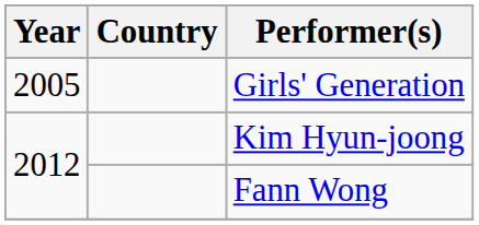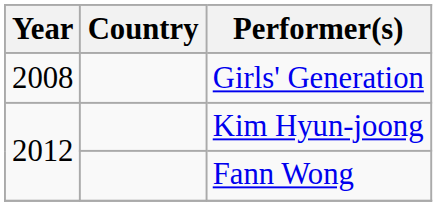 <table class="wikitable">
 <tr>
 <th>Year</th>
 <th>Country</th>
 <th>Performer(s)</th>
 </tr>
 <tr>
-<td>2005</td>
+<td>2008</td>
 <td></td>
 <td><a href='#'>Girls' Generation</a></td>
 </tr>
 <tr>
 <td rowspan="2">2012</td>
 <td></td>
 <td><a href='#'>Kim Hyun-joong</a></td>
 </tr>
 <tr>
 <td></td>
 <td><a href='#'>Fann Wong</a></td>
 </tr>
 <tr>
 </tr>
 </table>
